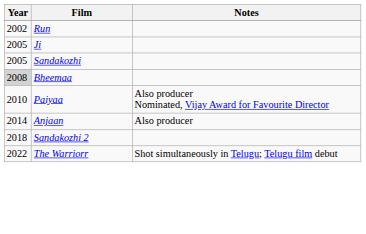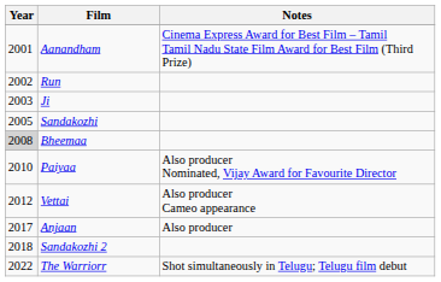 <table class="wikitable sortable">
 <tr>
 <th rowspan="2" style="width:35px;">Year</th>
 <th rowspan="2" style="width:150px;">Film</th>
 <th rowspan="2"  style="text-align:center; width:350px;" class="unsortable">Notes</th>
 </tr>
 <tr>
 </tr>
 <tr>
 </tr>
 <tr>
+<td>2001</td>
+<td><em><a href='#'>Aanandham</a></em></td>
+<td><a href='#'>Cinema Express Award for Best Film – Tamil</a><br><a href='#'>Tamil Nadu State Film Award for Best Film</a> (Third Prize)</td>
+</tr>
+<tr>
 <td>2002</td>
 <td><em><a href='#'>Run</a></em></td>
 <td></td>
 </tr>
 <tr>
-<td>2005</td>
+<td>2003</td>
 <td><em><a href='#'>Ji</a></em></td>
 <td></td>
 </tr>
 <tr>
 <td>2005</td>
 <td><em><a href='#'>Sandakozhi</a></em></td>
 <td></td>
 </tr>
 <tr>
 <td style="background: lightgrey;">2008</td>
 <td><em><a href='#'>Bheemaa</a></em></td>
 <td></td>
 </tr>
 <tr>
 <td>2010</td>
 <td><em><a href='#'>Paiyaa</a></em></td>
 <td>Also producer<br>Nominated, <a href='#'>Vijay Award for Favourite Director</a></td>
 </tr>
 <tr>
-<td>2014</td>
+<td>2012</td>
+<td><em><a href='#'>Vettai</a></em></td>
+<td>Also producer<br>Cameo appearance</td>
+</tr>
+<tr>
+<td>2017</td>
 <td><em><a href='#'>Anjaan</a></em></td>
 <td>Also producer</td>
 </tr>
 <tr>
 <td>2018</td>
 <td><em><a href='#'>Sandakozhi 2</a></em></td>
 <td></td>
 </tr>
 <tr>
 <td>2022</td>
 <td><em><a href='#'>The Warriorr</a></em></td>
 <td>Shot simultaneously in <a href='#'>Telugu</a>; <a href='#'>Telugu film</a> debut</td>
 </tr>
 </table>
